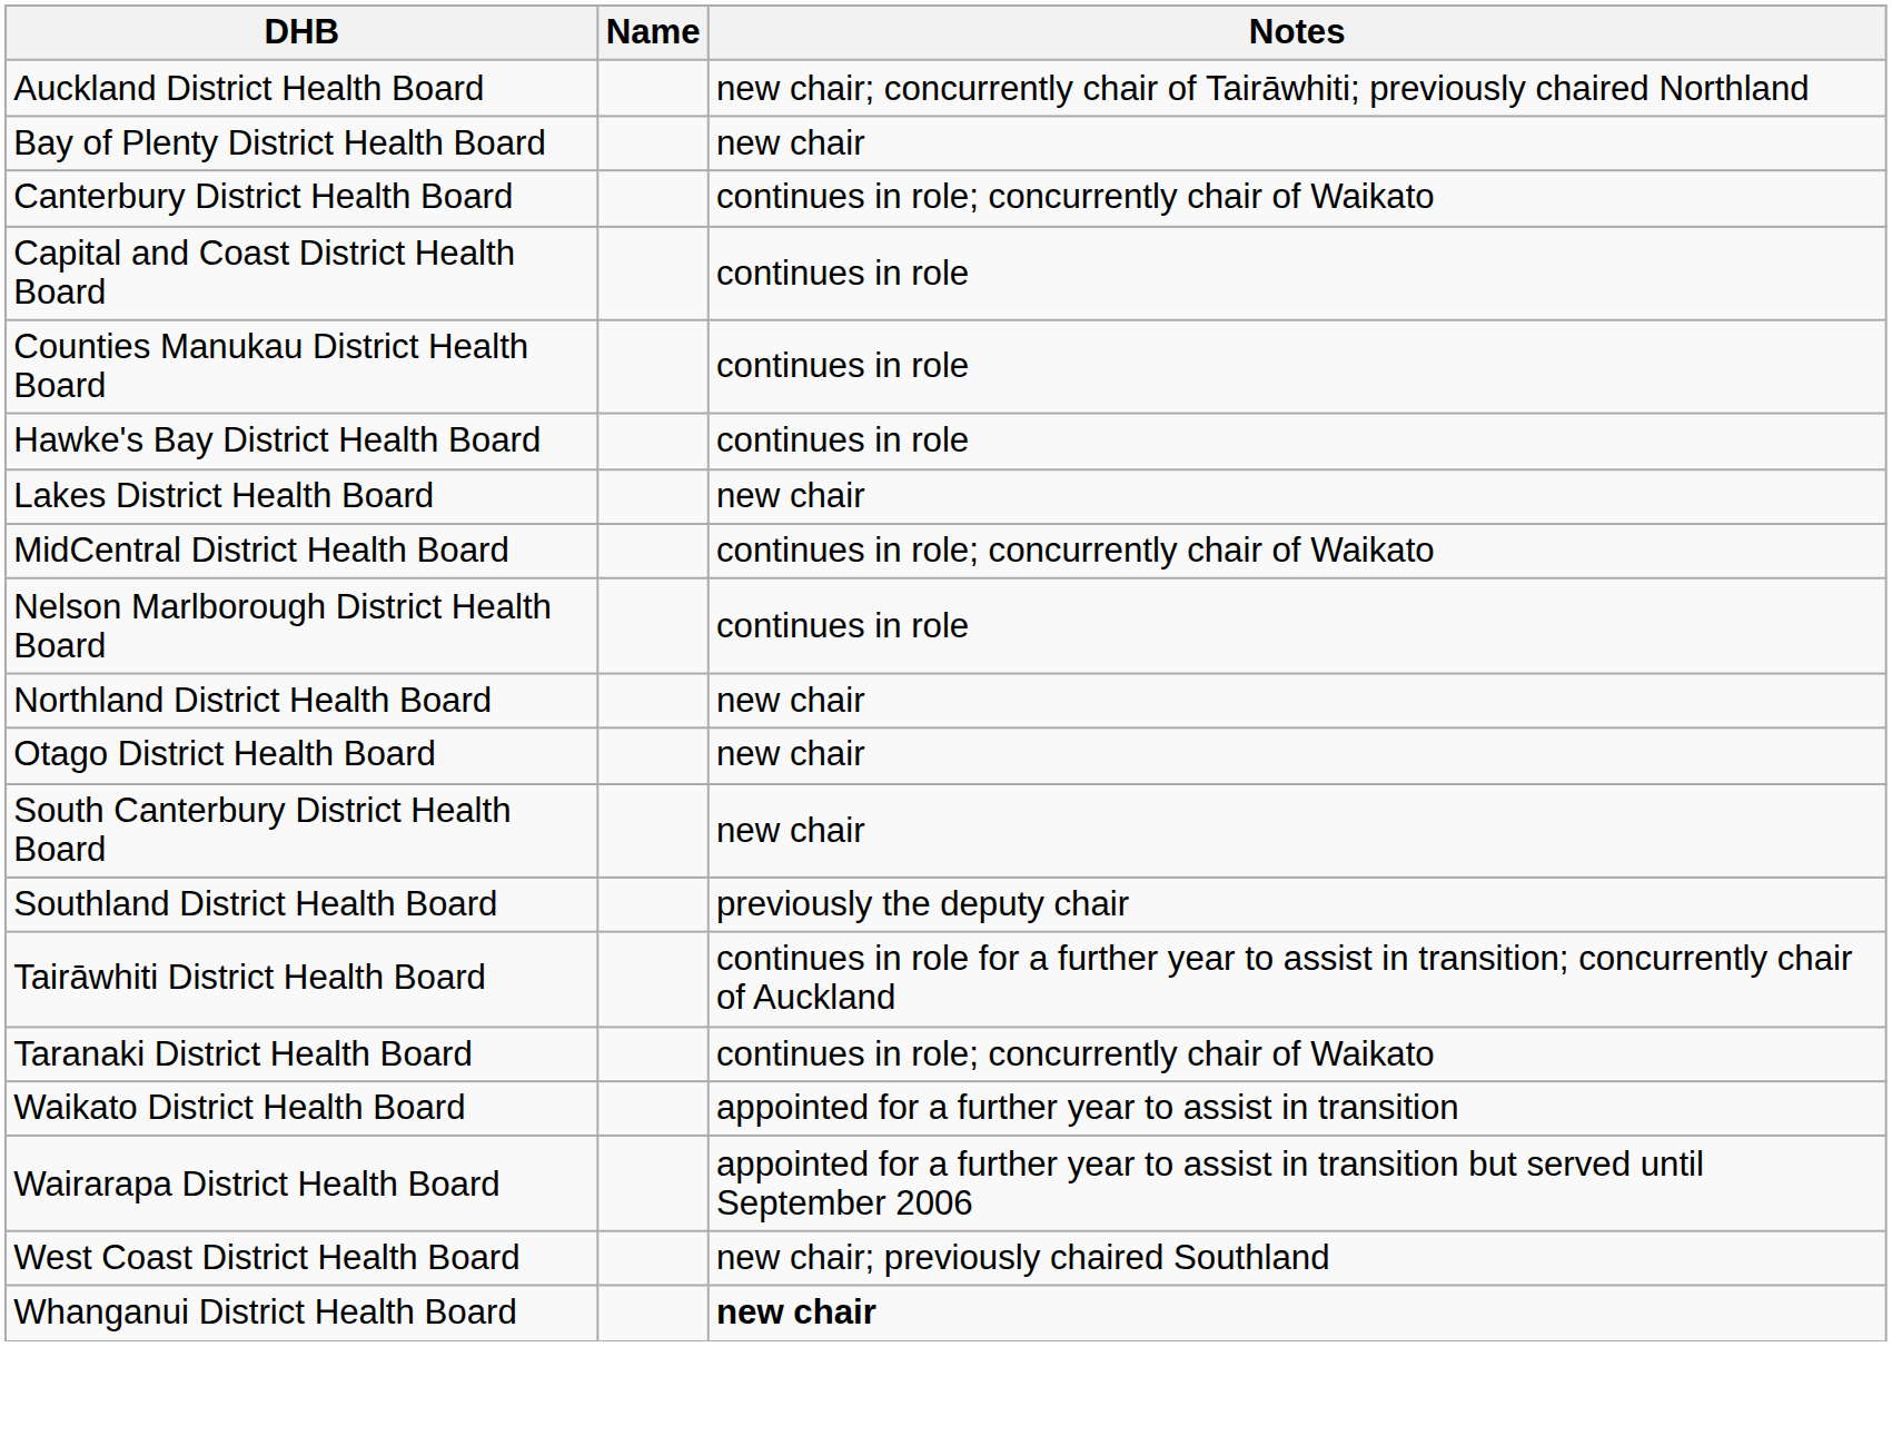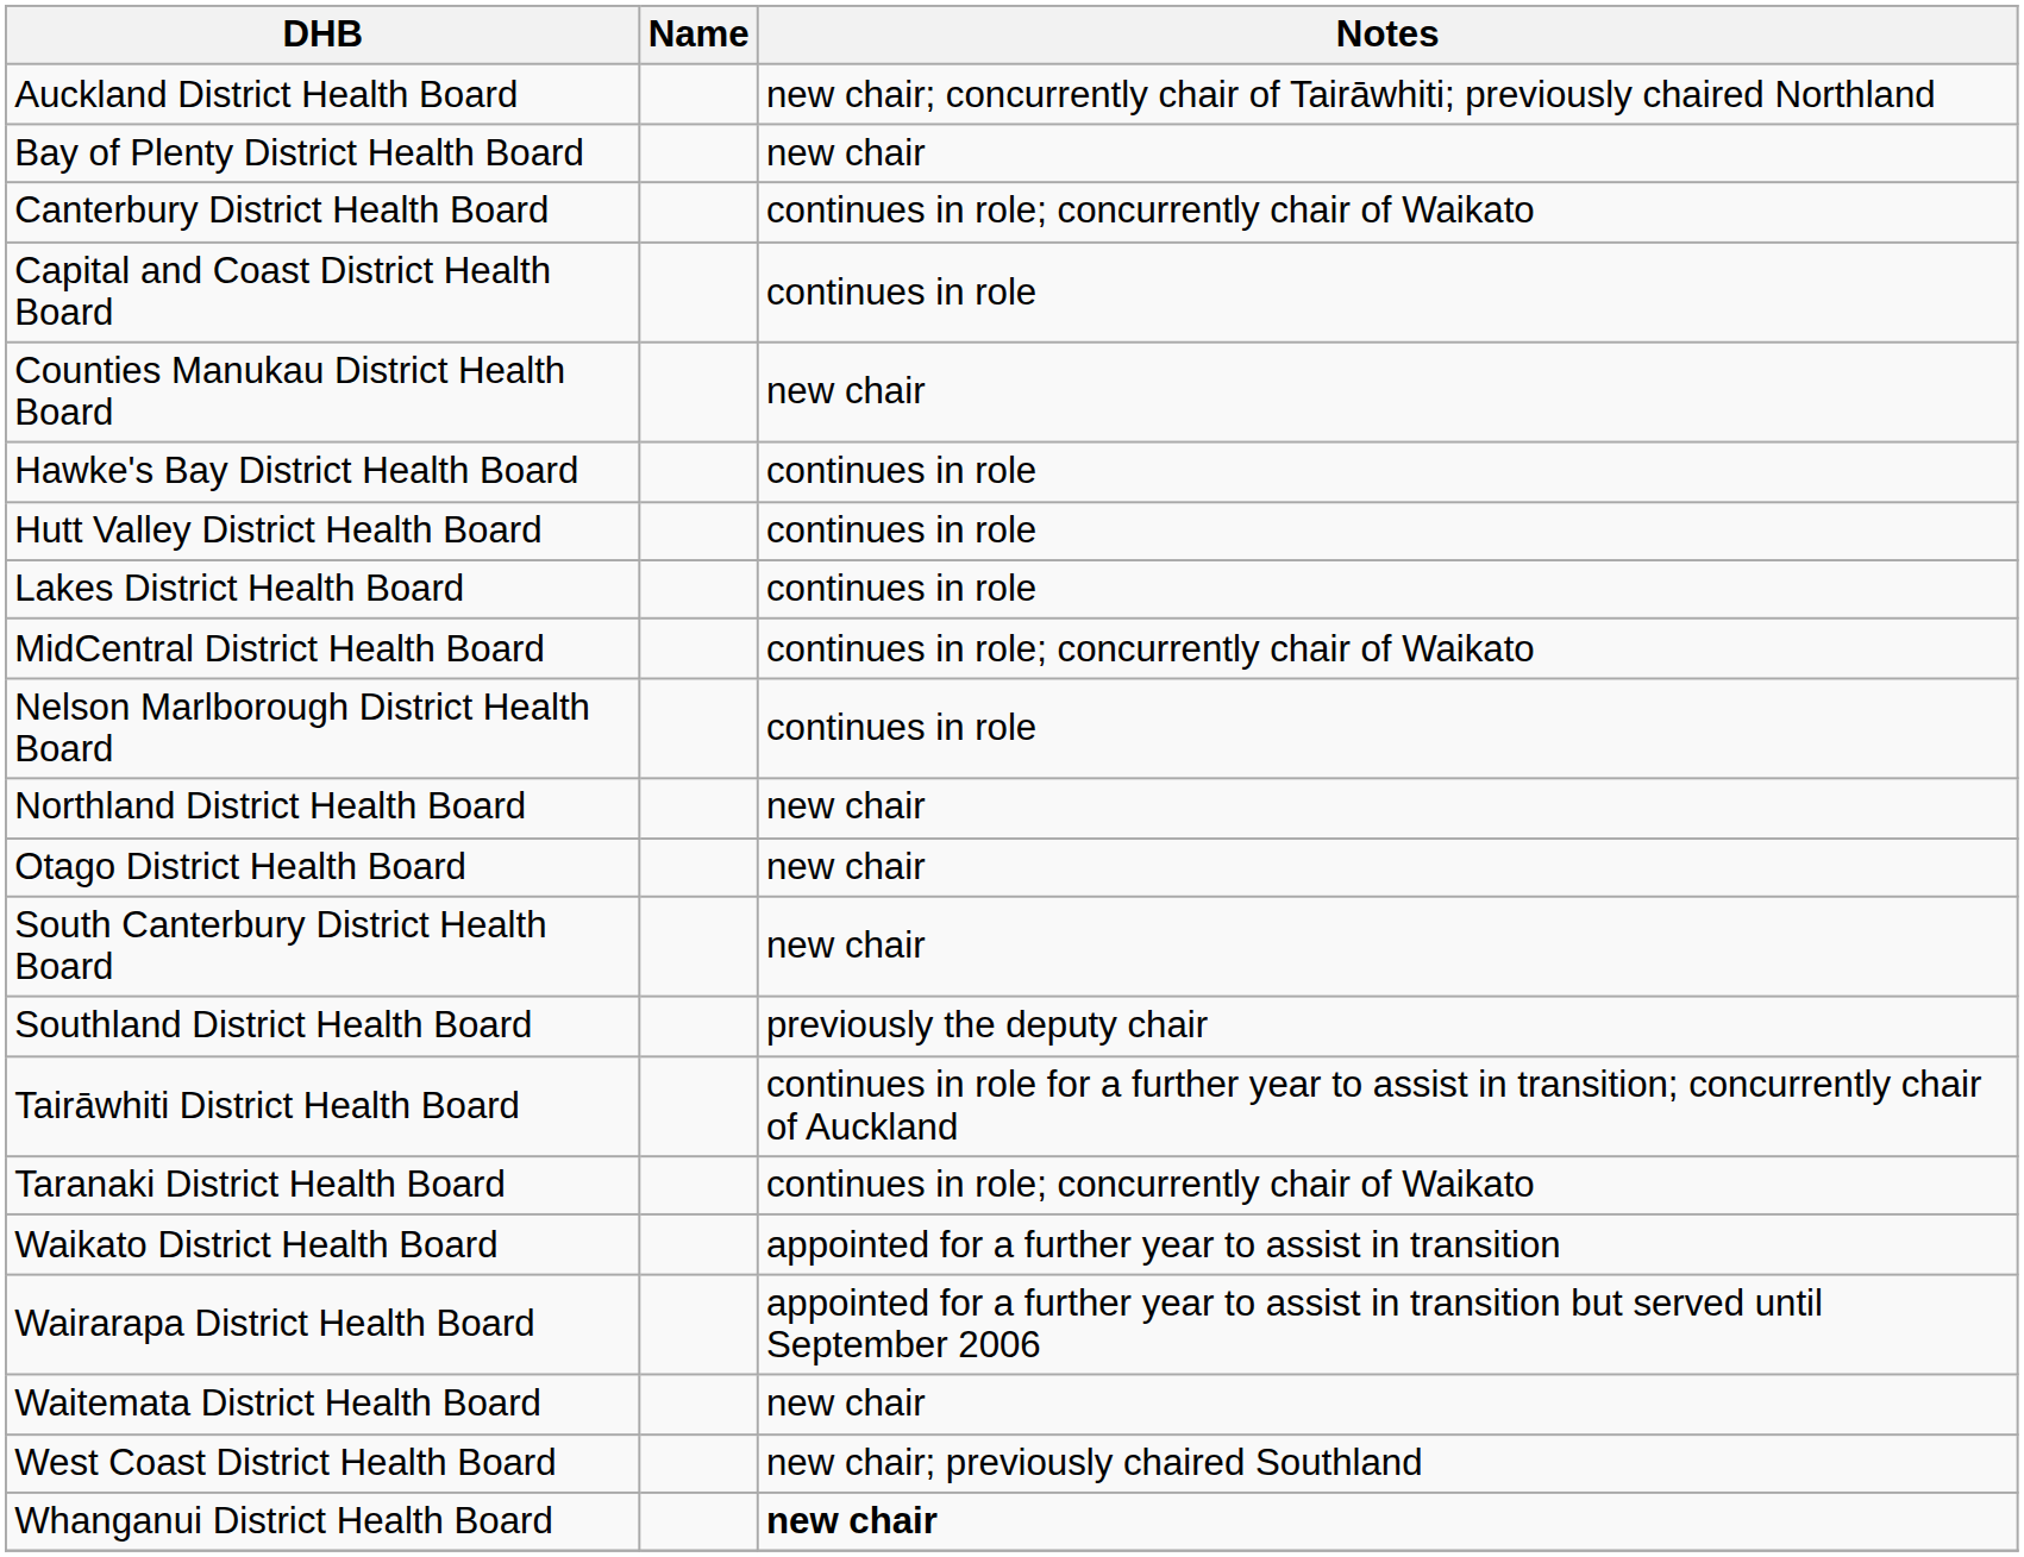 <table class="wikitable sortable">
 <tr>
 <th>DHB</th>
 <th>Name</th>
 <th>Notes</th>
 </tr>
 <tr>
 <td>Auckland District Health Board</td>
 <td></td>
 <td>new chair; concurrently chair of Tairāwhiti; previously chaired Northland</td>
 </tr>
 <tr>
 <td>Bay of Plenty District Health Board</td>
 <td></td>
 <td>new chair</td>
 </tr>
 <tr>
 <td>Canterbury District Health Board</td>
 <td></td>
 <td>continues in role; concurrently chair of Waikato</td>
 </tr>
 <tr>
 <td>Capital and Coast District Health Board</td>
 <td></td>
 <td>continues in role</td>
 </tr>
 <tr>
 <td>Counties Manukau District Health Board</td>
 <td></td>
-<td>continues in role</td>
+<td>new chair</td>
 </tr>
 <tr>
 <td>Hawke's Bay District Health Board</td>
 <td></td>
 <td>continues in role</td>
 </tr>
 <tr>
+<td>Hutt Valley District Health Board</td>
+<td></td>
+<td>continues in role</td>
+</tr>
+<tr>
 <td>Lakes District Health Board</td>
 <td></td>
-<td>new chair</td>
+<td>continues in role</td>
 </tr>
 <tr>
 <td>MidCentral District Health Board</td>
 <td></td>
 <td>continues in role; concurrently chair of Waikato</td>
 </tr>
 <tr>
 <td>Nelson Marlborough District Health Board</td>
 <td></td>
 <td>continues in role</td>
 </tr>
 <tr>
 <td>Northland District Health Board</td>
 <td></td>
 <td>new chair</td>
 </tr>
 <tr>
 <td>Otago District Health Board</td>
 <td></td>
 <td>new chair</td>
 </tr>
 <tr>
 <td>South Canterbury District Health Board</td>
 <td></td>
 <td>new chair</td>
 </tr>
 <tr>
 <td>Southland District Health Board</td>
 <td></td>
 <td>previously the deputy chair</td>
 </tr>
 <tr>
 <td>Tairāwhiti District Health Board</td>
 <td></td>
 <td>continues in role for a further year to assist in transition; concurrently chair of Auckland</td>
 </tr>
 <tr>
 <td>Taranaki District Health Board</td>
 <td></td>
 <td>continues in role; concurrently chair of Waikato</td>
 </tr>
 <tr>
 <td>Waikato District Health Board</td>
 <td></td>
 <td>appointed for a further year to assist in transition</td>
 </tr>
 <tr>
 <td>Wairarapa District Health Board</td>
 <td></td>
 <td>appointed for a further year to assist in transition but served until September 2006</td>
 </tr>
 <tr>
+<td>Waitemata District Health Board</td>
+<td></td>
+<td>new chair</td>
+</tr>
+<tr>
 <td>West Coast District Health Board</td>
 <td></td>
 <td>new chair; previously chaired Southland</td>
 </tr>
 <tr>
 <td>Whanganui District Health Board</td>
 <td></td>
 <td><strong>new chair</strong></td>
 </tr>
 <tr>
 </tr>
 </table>
